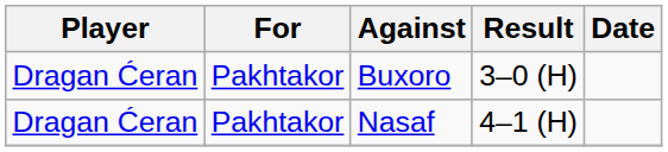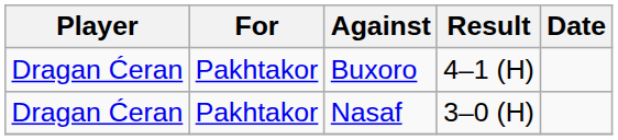 <table class="wikitable">
 <tr>
 <th>Player</th>
 <th>For</th>
 <th>Against</th>
 <th style="text-align:center">Result</th>
 <th>Date</th>
 </tr>
 <tr>
 <td> <a href='#'>Dragan Ćeran</a></td>
 <td><a href='#'>Pakhtakor</a></td>
 <td><a href='#'>Buxoro</a></td>
-<td align="center">3–0 (H)</td>
+<td align="center">4–1 (H)</td>
 <td></td>
 </tr>
 <tr>
 <td> <a href='#'>Dragan Ćeran</a></td>
 <td><a href='#'>Pakhtakor</a></td>
 <td><a href='#'>Nasaf</a></td>
-<td align="center">4–1 (H)</td>
+<td align="center">3–0 (H)</td>
 <td></td>
 </tr>
 <tr>
 </tr>
 </table>
